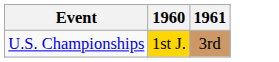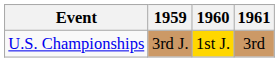 <table class="wikitable">
 <tr>
 <th>Event</th>
+<th>1959</th>
 <th>1960</th>
 <th>1961</th>
 </tr>
 <tr>
 <td><a href='#'>U.S. Championships</a></td>
+<td align="center" bgcolor="cc9966">3rd J.</td>
 <td align="center" bgcolor="gold">1st J.</td>
 <td align="center" bgcolor="cc9966">3rd</td>
 </tr>
 </table>
